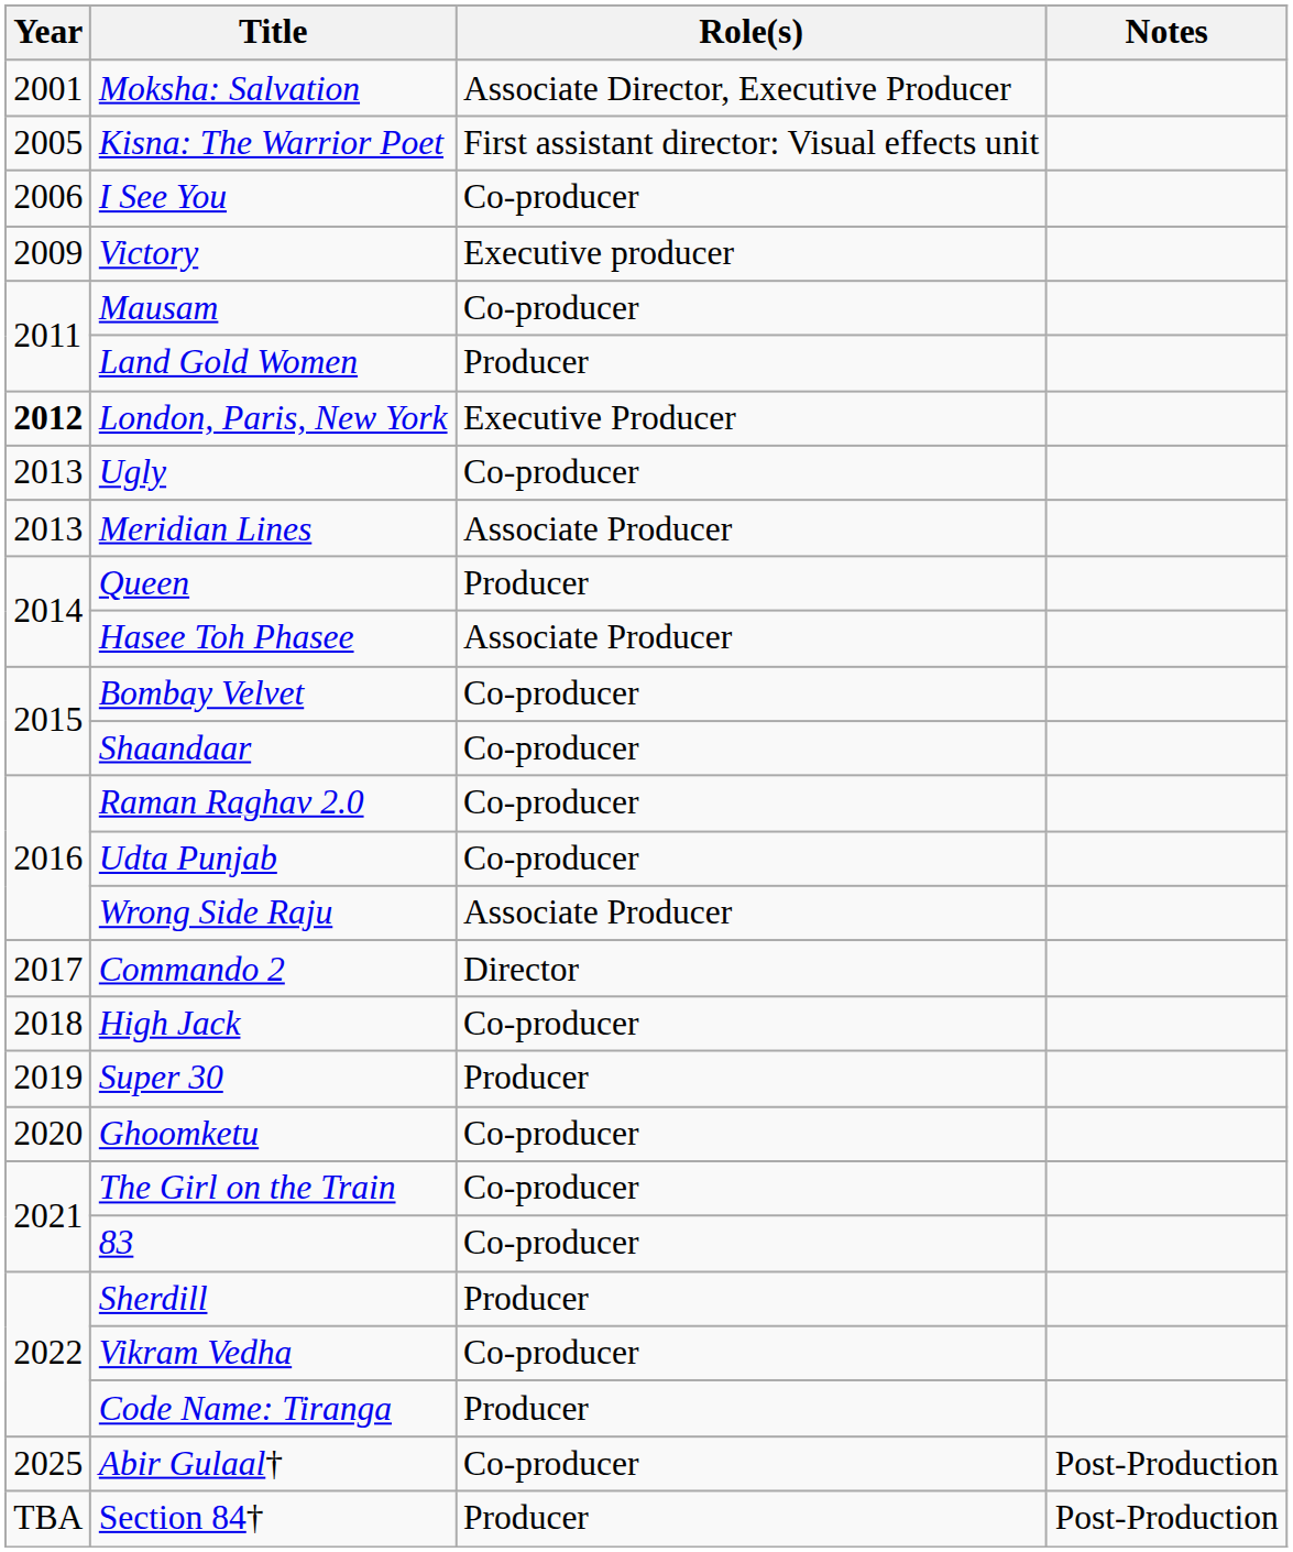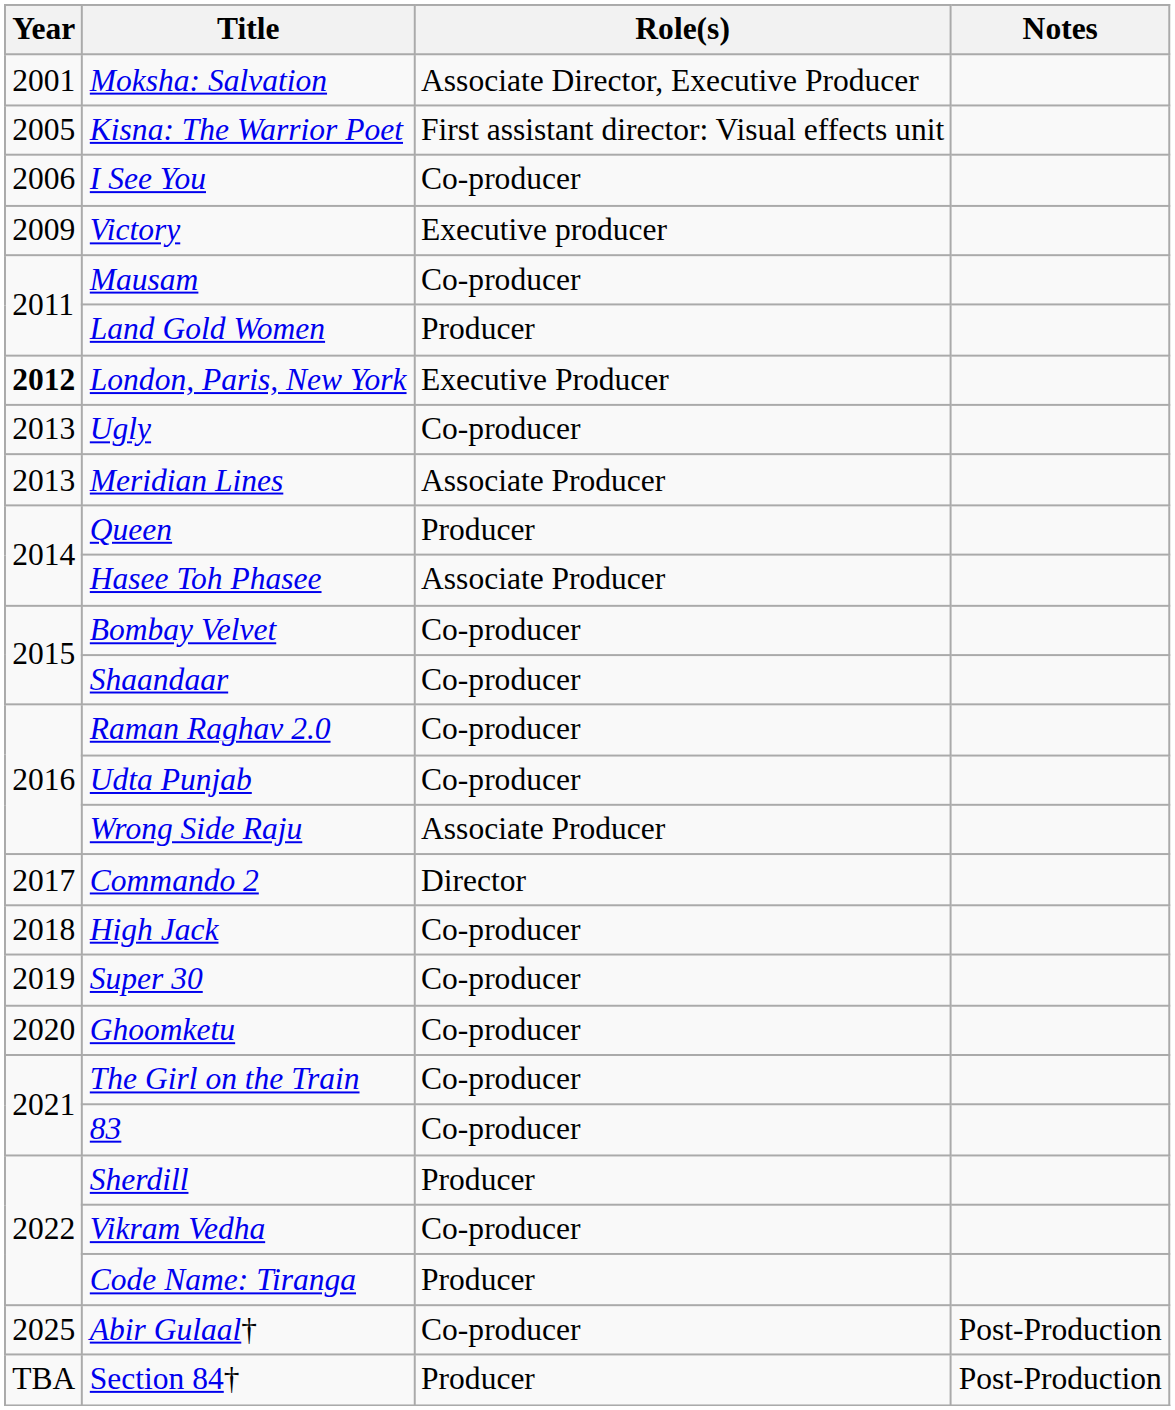 <table class="wikitable">
 <tr>
 <th>Year</th>
 <th>Title</th>
 <th>Role(s)</th>
 <th>Notes</th>
 </tr>
 <tr>
 <td>2001</td>
 <td><em><a href='#'>Moksha: Salvation</a></em></td>
 <td>Associate Director, Executive Producer</td>
 <td></td>
 </tr>
 <tr>
 <td>2005</td>
 <td><em><a href='#'>Kisna: The Warrior Poet</a></em></td>
 <td>First assistant director: Visual effects unit</td>
 <td></td>
 </tr>
 <tr>
 <td>2006</td>
 <td><em><a href='#'>I See You</a></em></td>
 <td>Co-producer</td>
 <td></td>
 </tr>
 <tr>
 <td>2009</td>
 <td><em><a href='#'>Victory</a></em></td>
 <td>Executive producer</td>
 <td></td>
 </tr>
 <tr>
 <td rowspan="2">2011</td>
 <td><em><a href='#'>Mausam</a></em></td>
 <td>Co-producer</td>
 <td></td>
 </tr>
 <tr>
 <td><em><a href='#'>Land Gold Women</a></em></td>
 <td>Producer</td>
 <td></td>
 </tr>
 <tr>
 <td><strong>2012</strong></td>
 <td><em><a href='#'>London, Paris, New York</a></em></td>
 <td>Executive Producer</td>
 <td></td>
 </tr>
 <tr>
 <td>2013</td>
 <td><em><a href='#'>Ugly</a></em></td>
 <td>Co-producer</td>
 <td></td>
 </tr>
 <tr>
 <td>2013</td>
 <td><em><a href='#'>Meridian Lines</a></em></td>
 <td>Associate Producer</td>
 <td></td>
 </tr>
 <tr>
 <td rowspan="2">2014</td>
 <td><em><a href='#'>Queen</a></em></td>
 <td>Producer</td>
 <td></td>
 </tr>
 <tr>
 <td><em><a href='#'>Hasee Toh Phasee</a></em></td>
 <td>Associate Producer</td>
 <td></td>
 </tr>
 <tr>
 <td rowspan="2">2015</td>
 <td><em><a href='#'>Bombay Velvet</a></em></td>
 <td>Co-producer</td>
 <td></td>
 </tr>
 <tr>
 <td><em><a href='#'>Shaandaar</a></em></td>
 <td>Co-producer</td>
 <td></td>
 </tr>
 <tr>
 <td rowspan="3">2016</td>
 <td><em><a href='#'>Raman Raghav 2.0</a></em></td>
 <td>Co-producer</td>
 <td></td>
 </tr>
 <tr>
 <td><em><a href='#'>Udta Punjab</a></em></td>
 <td>Co-producer</td>
 <td></td>
 </tr>
 <tr>
 <td><em><a href='#'>Wrong Side Raju</a></em></td>
 <td>Associate Producer</td>
 <td></td>
 </tr>
 <tr>
 <td>2017</td>
 <td><em><a href='#'>Commando 2</a></em></td>
 <td>Director</td>
 <td></td>
 </tr>
 <tr>
 <td>2018</td>
 <td><em><a href='#'>High Jack</a></em></td>
 <td>Co-producer</td>
 <td></td>
 </tr>
 <tr>
 <td>2019</td>
 <td><em><a href='#'>Super 30</a></em></td>
-<td>Producer</td>
+<td>Co-producer</td>
 <td></td>
 </tr>
 <tr>
 <td>2020</td>
 <td><em><a href='#'>Ghoomketu</a></em></td>
 <td>Co-producer</td>
 <td></td>
 </tr>
 <tr>
 <td rowspan="2">2021</td>
 <td><em><a href='#'>The Girl on the Train</a></em></td>
 <td>Co-producer</td>
 <td></td>
 </tr>
 <tr>
 <td><em><a href='#'>83</a></em></td>
 <td>Co-producer</td>
 <td></td>
 </tr>
 <tr>
 <td rowspan="3">2022</td>
 <td><em><a href='#'>Sherdill</a></em></td>
 <td>Producer</td>
 <td></td>
 </tr>
 <tr>
 <td><em><a href='#'>Vikram Vedha</a></em></td>
 <td>Co-producer</td>
 <td></td>
 </tr>
 <tr>
 <td><em><a href='#'>Code Name: Tiranga</a></em></td>
 <td>Producer</td>
 <td></td>
 </tr>
 <tr>
 <td>2025</td>
 <td><em><a href='#'>Abir Gulaal</a></em>†</td>
 <td>Co-producer</td>
 <td>Post-Production</td>
 </tr>
 <tr>
 <td>TBA</td>
 <td><a href='#'>Section 84</a>†</td>
 <td>Producer</td>
 <td>Post-Production</td>
 </tr>
 <tr>
 </tr>
 </table>
